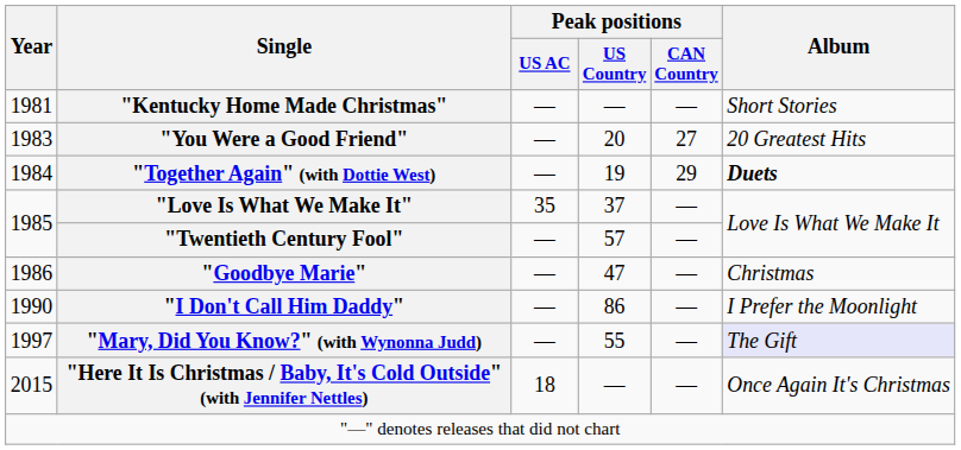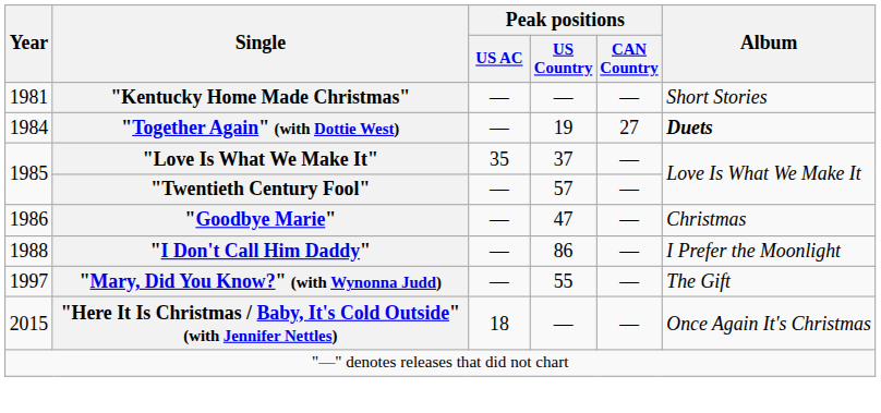 <table class="wikitable plainrowheaders" style="text-align:center;">
 <tr>
 <th rowspan="2">Year</th>
 <th rowspan="2" style="width:21em;">Single</th>
 <th colspan="3">Peak positions</th>
 <th rowspan="2">Album</th>
 </tr>
 <tr style="font-size:smaller;">
 <th width="45"><a href='#'>US AC</a><br></th>
 <th width="45"><a href='#'>US Country</a><br></th>
 <th width="45"><a href='#'>CAN Country</a><br></th>
 </tr>
 <tr>
 <td>1981</td>
 <th scope="row">"Kentucky Home Made Christmas"</th>
 <td>—</td>
 <td>—</td>
 <td>—</td>
 <td align="left"><em>Short Stories</em></td>
 </tr>
 <tr>
-<td>1983</td>
-<th scope="row">"You Were a Good Friend"</th>
-<td>—</td>
-<td>20</td>
-<td>27</td>
-<td align="left"><em>20 Greatest Hits</em></td>
-</tr>
-<tr>
 <td>1984</td>
 <th scope="row">"<a href='#'>Together Again</a>" <small>(with <a href='#'>Dottie West</a>)</small></th>
 <td>—</td>
 <td>19</td>
-<td>29</td>
+<td>27</td>
 <td align="left"><strong><em>Duets</em></strong></td>
 </tr>
 <tr>
 <td rowspan="2">1985</td>
 <th scope="row">"Love Is What We Make It"</th>
 <td>35</td>
 <td>37</td>
 <td>—</td>
 <td align="left" rowspan="2"><em>Love Is What We Make It</em></td>
 </tr>
 <tr>
 <th scope="row">"Twentieth Century Fool"</th>
 <td>—</td>
 <td>57</td>
 <td>—</td>
 </tr>
 <tr>
 <td>1986</td>
 <th scope="row">"<a href='#'>Goodbye Marie</a>"</th>
 <td>—</td>
 <td>47</td>
 <td>—</td>
 <td align="left"><em>Christmas</em></td>
 </tr>
 <tr>
-<td>1990</td>
+<td>1988</td>
 <th scope="row">"<a href='#'>I Don't Call Him Daddy</a>"</th>
 <td>—</td>
 <td>86</td>
 <td>—</td>
 <td align="left"><em>I Prefer the Moonlight</em></td>
 </tr>
 <tr>
 <td>1997</td>
 <th scope="row">"<a href='#'>Mary, Did You Know?</a>" <small>(with <a href='#'>Wynonna Judd</a>)</small></th>
 <td>—</td>
 <td>55</td>
 <td>—</td>
-<td align="left" style="background: lavender;"><em>The Gift</em></td>
+<td align="left"><em>The Gift</em></td>
 </tr>
 <tr>
 <td>2015</td>
 <th scope="row">"Here It Is Christmas / <a href='#'>Baby, It's Cold Outside</a>"<br><small>(with <a href='#'>Jennifer Nettles</a>)</small></th>
 <td>18</td>
 <td>—</td>
 <td>—</td>
 <td align="left"><em>Once Again It's Christmas</em></td>
 </tr>
 <tr>
 <td colspan="6" style="font-size:85%">"—" denotes releases that did not chart</td>
 </tr>
 </table>
